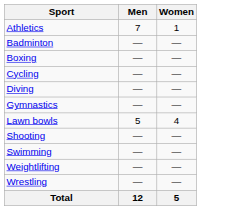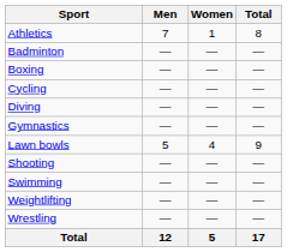 <table class="wikitable sortable" style="text-align:center;">
 <tr>
 <th width="180">Sport</th>
 <th width="55">Men</th>
 <th width="55">Women</th>
+<th width="55">Total</th>
 </tr>
 <tr>
 <td align="left"><a href='#'>Athletics</a></td>
 <td>7</td>
 <td>1</td>
+<td>8</td>
 </tr>
 <tr>
 <td align="left"><a href='#'>Badminton</a></td>
+<td>—</td>
 <td>—</td>
 <td>—</td>
 </tr>
 <tr>
 <td align="left"><a href='#'>Boxing</a></td>
 <td>—</td>
 <td>—</td>
+<td>—</td>
 </tr>
 <tr>
 <td align="left"><a href='#'>Cycling</a></td>
+<td>—</td>
 <td>—</td>
 <td>—</td>
 </tr>
 <tr>
 <td align="left"><a href='#'>Diving</a></td>
 <td>—</td>
 <td>—</td>
+<td>—</td>
 </tr>
 <tr>
 <td align="left"><a href='#'>Gymnastics</a></td>
+<td>—</td>
 <td>—</td>
 <td>—</td>
 </tr>
 <tr>
 <td align="left"><a href='#'>Lawn bowls</a></td>
 <td>5</td>
 <td>4</td>
+<td>9</td>
 </tr>
 <tr>
 <td align="left"><a href='#'>Shooting</a></td>
+<td>—</td>
 <td>—</td>
 <td>—</td>
 </tr>
 <tr>
 <td align="left"><a href='#'>Swimming</a></td>
 <td>—</td>
 <td>—</td>
+<td>—</td>
 </tr>
 <tr>
 <td align="left"><a href='#'>Weightlifting</a></td>
+<td>—</td>
 <td>—</td>
 <td>—</td>
 </tr>
 <tr>
 <td align="left"><a href='#'>Wrestling</a></td>
 <td>—</td>
 <td>—</td>
+<td>—</td>
 </tr>
 <tr>
 <th>Total</th>
 <th>12</th>
 <th>5</th>
+<th>17</th>
 </tr>
 </table>
